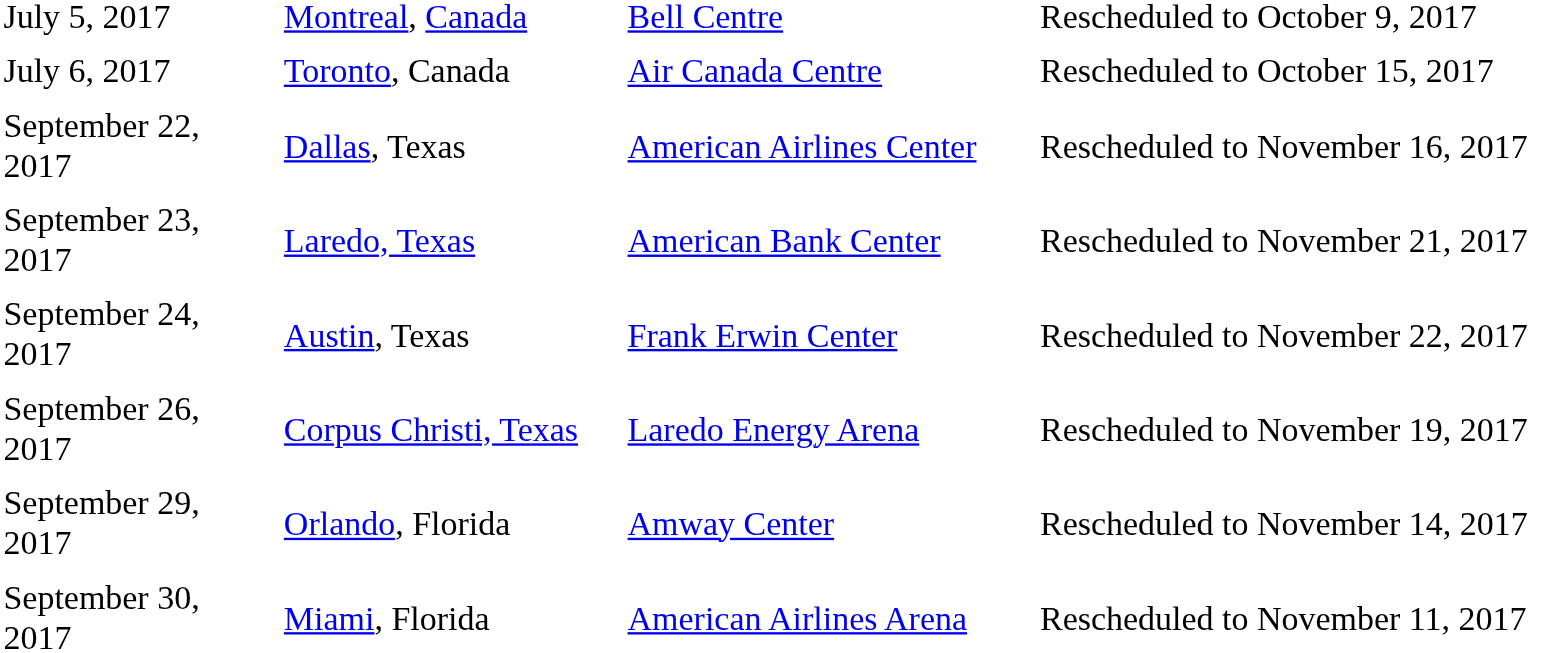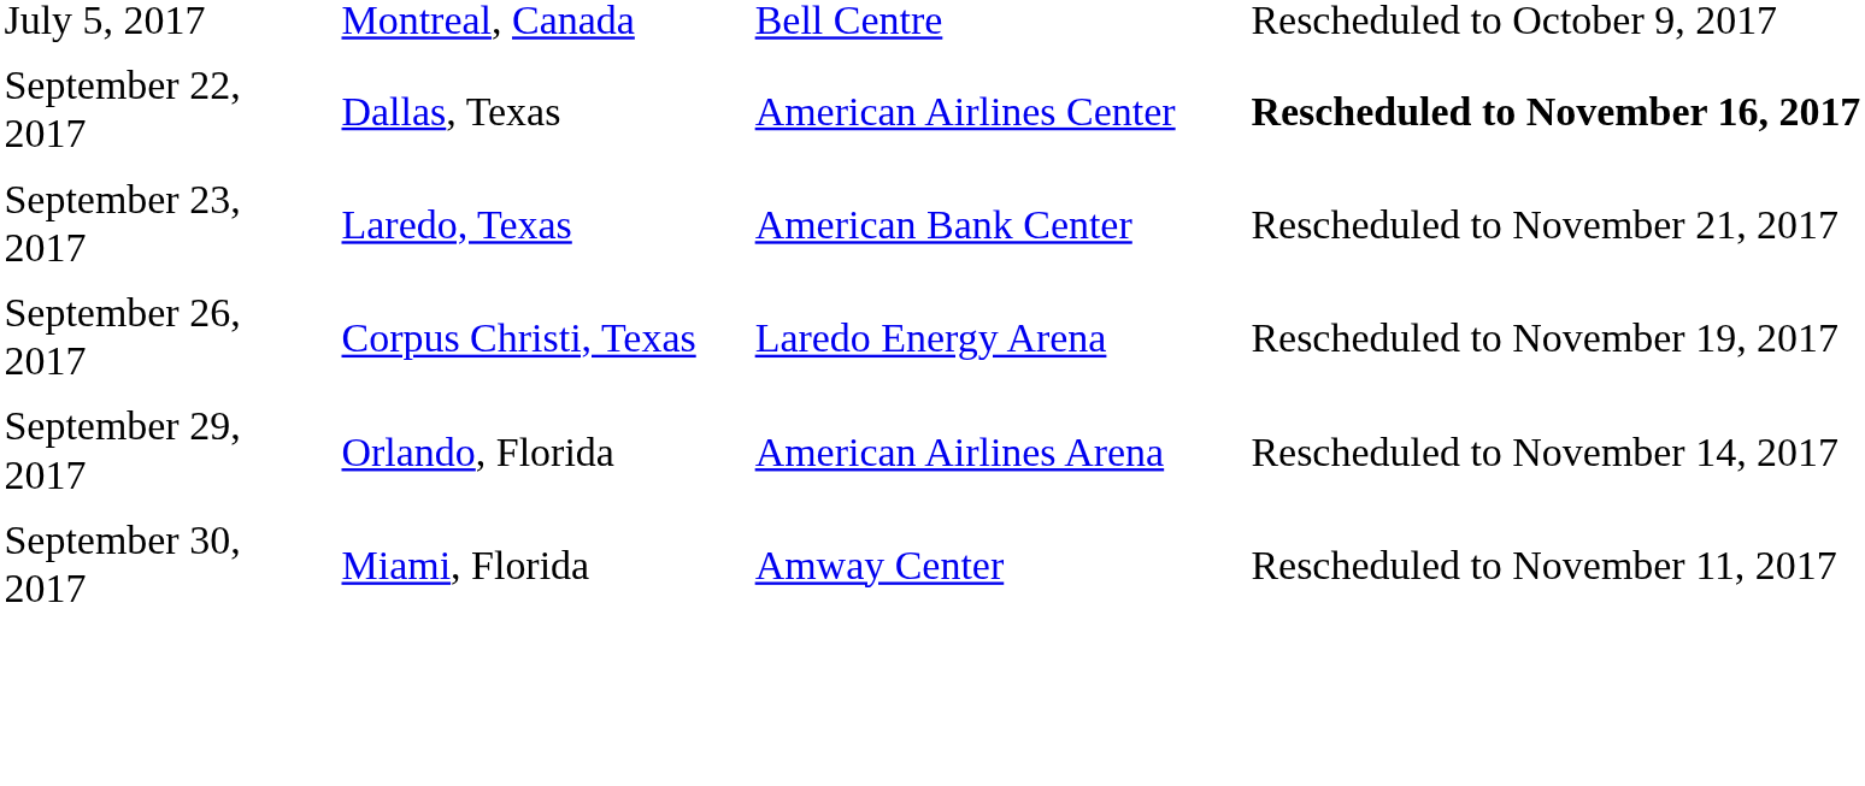 <table cellpadding="2" style="border:0 solid darkgrey; font-size:90%">
 <tr>
 <th style="width:150px;"></th>
 <th style="width:200px;"></th>
 <th style="width:250px;"></th>
 <th style="width:700px;"></th>
 </tr>
 <tr border="0">
 </tr>
 <tr>
 <td>July 5, 2017</td>
 <td><a href='#'>Montreal</a>, <a href='#'>Canada</a></td>
 <td><a href='#'>Bell Centre</a></td>
 <td>Rescheduled to October 9, 2017</td>
 </tr>
 <tr>
-<td>July 6, 2017</td>
-<td><a href='#'>Toronto</a>, Canada</td>
-<td><a href='#'>Air Canada Centre</a></td>
-<td>Rescheduled to October 15, 2017</td>
-</tr>
-<tr>
 <td>September 22, 2017</td>
 <td><a href='#'>Dallas</a>, Texas</td>
 <td><a href='#'>American Airlines Center</a></td>
-<td>Rescheduled to November 16, 2017</td>
+<td><strong>Rescheduled to November 16, 2017</strong></td>
 </tr>
 <tr>
 <td>September 23, 2017</td>
 <td><a href='#'>Laredo, Texas</a></td>
 <td><a href='#'>American Bank Center</a></td>
 <td>Rescheduled to November 21, 2017</td>
-</tr>
-<tr>
-<td>September 24, 2017</td>
-<td><a href='#'>Austin</a>, Texas</td>
-<td><a href='#'>Frank Erwin Center</a></td>
-<td>Rescheduled to November 22, 2017</td>
 </tr>
 <tr>
 <td>September 26, 2017</td>
 <td><a href='#'>Corpus Christi, Texas</a></td>
 <td><a href='#'>Laredo Energy Arena</a></td>
 <td>Rescheduled to November 19, 2017</td>
 </tr>
 <tr>
 <td>September 29, 2017</td>
 <td><a href='#'>Orlando</a>, Florida</td>
-<td><a href='#'>Amway Center</a></td>
+<td><a href='#'>American Airlines Arena</a></td>
 <td>Rescheduled to November 14, 2017</td>
 </tr>
 <tr>
 <td>September 30, 2017</td>
 <td><a href='#'>Miami</a>, Florida</td>
-<td><a href='#'>American Airlines Arena</a></td>
+<td><a href='#'>Amway Center</a></td>
 <td>Rescheduled to November 11, 2017</td>
 </tr>
 <tr>
 </tr>
 </table>
